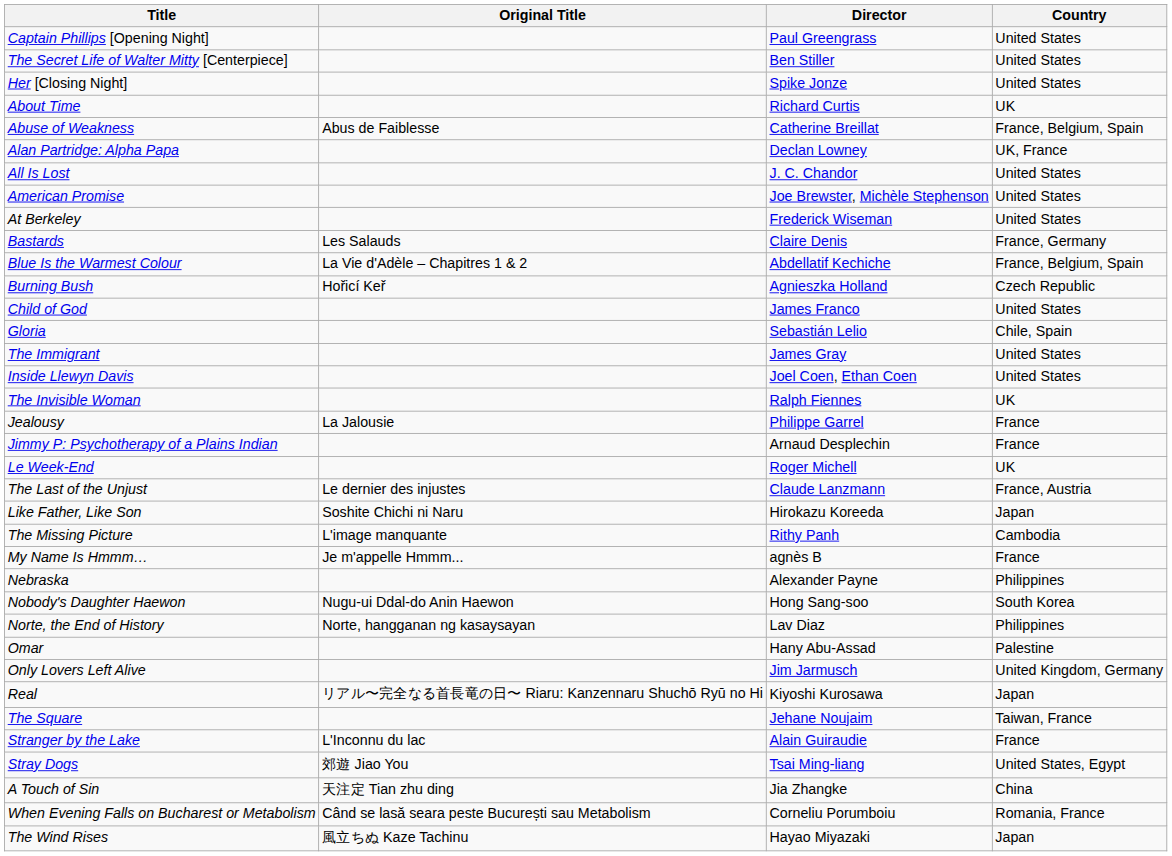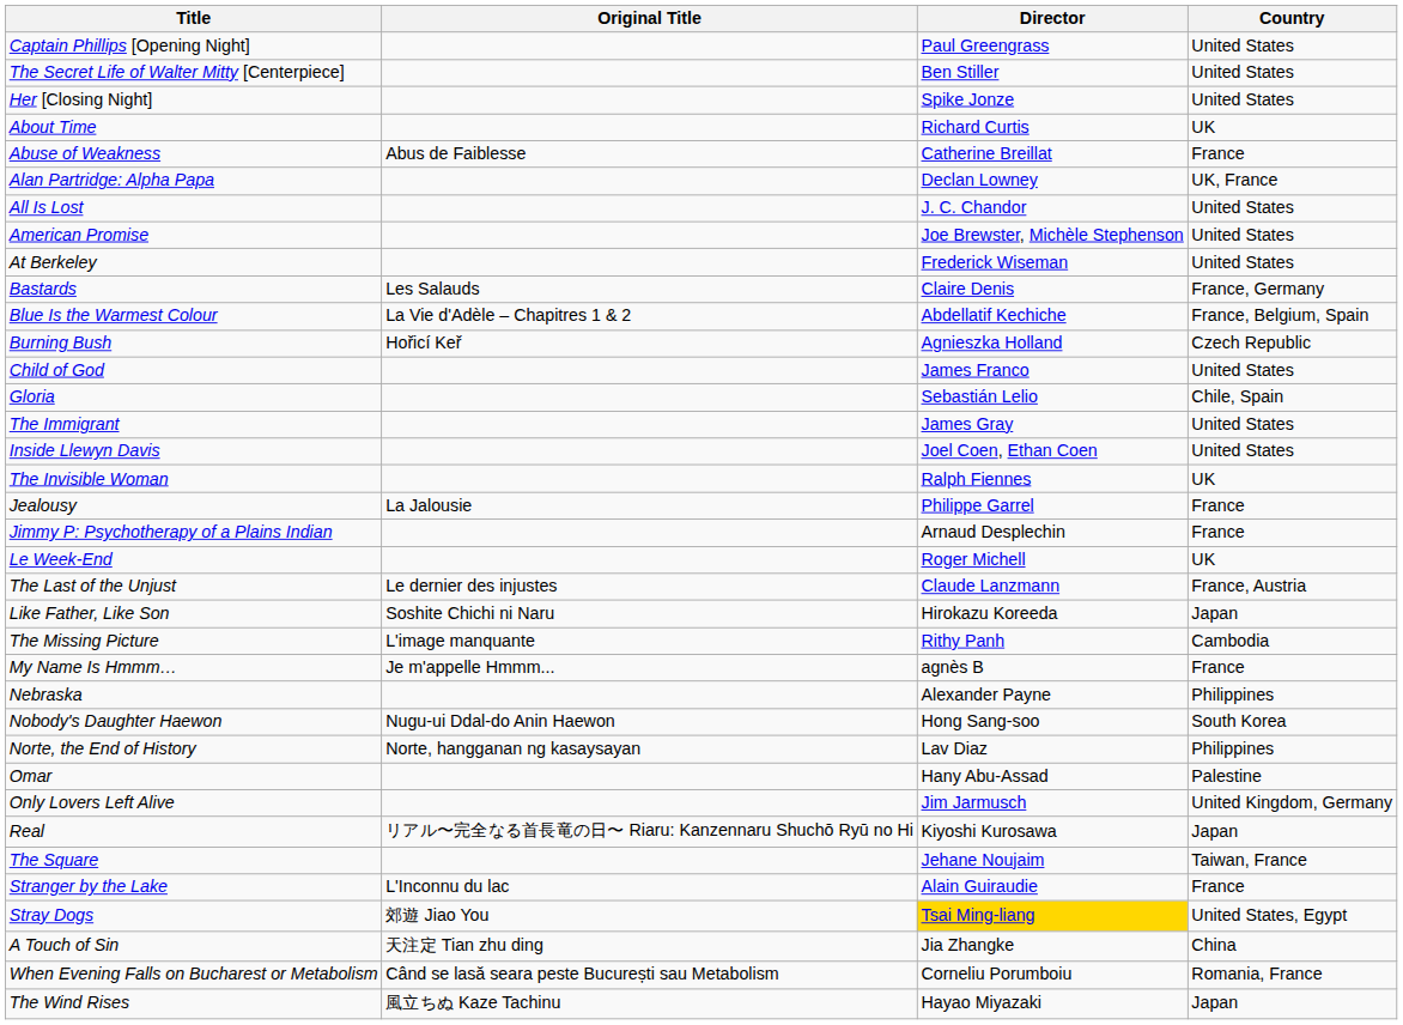 <table class="wikitable">
 <tr>
 <th>Title</th>
 <th>Original Title</th>
 <th>Director</th>
 <th>Country</th>
 </tr>
 <tr>
 <td><em><a href='#'>Captain Phillips</a></em>  [Opening Night]</td>
 <td></td>
 <td><a href='#'>Paul Greengrass</a></td>
 <td>United States</td>
 </tr>
 <tr>
 <td><em><a href='#'>The Secret Life of Walter Mitty</a></em>  [Centerpiece]</td>
 <td></td>
 <td><a href='#'>Ben Stiller</a></td>
 <td>United States</td>
 </tr>
 <tr>
 <td><em><a href='#'>Her</a></em> [Closing Night]</td>
 <td></td>
 <td><a href='#'>Spike Jonze</a></td>
 <td>United States</td>
 </tr>
 <tr>
 <td><em><a href='#'>About Time</a></em></td>
 <td></td>
 <td><a href='#'>Richard Curtis</a></td>
 <td>UK</td>
 </tr>
 <tr>
 <td><em><a href='#'>Abuse of Weakness</a></em></td>
 <td>Abus de Faiblesse</td>
 <td><a href='#'>Catherine Breillat</a></td>
-<td>France, Belgium, Spain</td>
+<td>France</td>
 </tr>
 <tr>
 <td><em><a href='#'>Alan Partridge: Alpha Papa</a></em></td>
 <td></td>
 <td><a href='#'>Declan Lowney</a></td>
 <td>UK, France</td>
 </tr>
 <tr>
 <td><em><a href='#'>All Is Lost</a></em></td>
 <td></td>
 <td><a href='#'>J. C. Chandor</a></td>
 <td>United States</td>
 </tr>
 <tr>
 <td><em><a href='#'>American Promise</a></em></td>
 <td></td>
 <td><a href='#'>Joe Brewster</a>, <a href='#'>Michèle Stephenson</a></td>
 <td>United States</td>
 </tr>
 <tr>
 <td><em>At Berkeley</em></td>
 <td></td>
 <td><a href='#'>Frederick Wiseman</a></td>
 <td>United States</td>
 </tr>
 <tr>
 <td><em><a href='#'>Bastards</a></em></td>
 <td>Les Salauds</td>
 <td><a href='#'>Claire Denis</a></td>
 <td>France, Germany</td>
 </tr>
 <tr>
 <td><em><a href='#'>Blue Is the Warmest Colour</a></em></td>
 <td>La Vie d'Adèle – Chapitres 1 & 2</td>
 <td><a href='#'>Abdellatif Kechiche</a></td>
 <td>France, Belgium, Spain</td>
 </tr>
 <tr>
 <td><em><a href='#'>Burning Bush</a></em></td>
 <td>Hořicí Keř</td>
 <td><a href='#'>Agnieszka Holland</a></td>
 <td>Czech Republic</td>
 </tr>
 <tr>
 <td><em><a href='#'>Child of God</a></em></td>
 <td></td>
 <td><a href='#'>James Franco</a></td>
 <td>United States</td>
 </tr>
 <tr>
 <td><em><a href='#'>Gloria</a></em></td>
 <td></td>
 <td><a href='#'>Sebastián Lelio</a></td>
 <td>Chile, Spain</td>
 </tr>
 <tr>
 <td><em><a href='#'>The Immigrant</a></em></td>
 <td></td>
 <td><a href='#'>James Gray</a></td>
 <td>United States</td>
 </tr>
 <tr>
 <td><em><a href='#'>Inside Llewyn Davis</a></em></td>
 <td></td>
 <td><a href='#'>Joel Coen</a>, <a href='#'>Ethan Coen</a></td>
 <td>United States</td>
 </tr>
 <tr>
 <td><em><a href='#'>The Invisible Woman</a></em></td>
 <td></td>
 <td><a href='#'>Ralph Fiennes</a></td>
 <td>UK</td>
 </tr>
 <tr>
 <td><em>Jealousy</em></td>
 <td>La Jalousie</td>
 <td><a href='#'>Philippe Garrel</a></td>
 <td>France</td>
 </tr>
 <tr>
 <td><em><a href='#'>Jimmy P: Psychotherapy of a Plains Indian</a></em></td>
 <td></td>
 <td>Arnaud Desplechin</td>
 <td>France</td>
 </tr>
 <tr>
 <td><em><a href='#'>Le Week-End</a></em></td>
 <td></td>
 <td><a href='#'>Roger Michell</a></td>
 <td>UK</td>
 </tr>
 <tr>
 <td><em>The Last of the Unjust</em></td>
 <td>Le dernier des injustes</td>
 <td><a href='#'>Claude Lanzmann</a></td>
 <td>France, Austria</td>
 </tr>
 <tr>
 <td><em>Like Father, Like Son</em></td>
 <td>Soshite Chichi ni Naru</td>
 <td>Hirokazu Koreeda</td>
 <td>Japan</td>
 </tr>
 <tr>
 <td><em>The Missing Picture</em></td>
 <td>L'image manquante</td>
 <td><a href='#'>Rithy Panh</a></td>
 <td>Cambodia</td>
 </tr>
 <tr>
 <td><em>My Name Is Hmmm…</em></td>
 <td>Je m'appelle Hmmm...</td>
 <td>agnès B</td>
 <td>France</td>
 </tr>
 <tr>
 <td><em>Nebraska</em></td>
 <td></td>
 <td>Alexander Payne</td>
 <td>Philippines</td>
 </tr>
 <tr>
 <td><em>Nobody's Daughter Haewon</em></td>
 <td>Nugu-ui Ddal-do Anin Haewon</td>
 <td>Hong Sang-soo</td>
 <td>South Korea</td>
 </tr>
 <tr>
 <td><em>Norte, the End of History</em></td>
 <td>Norte, hangganan ng kasaysayan</td>
 <td>Lav Diaz</td>
 <td>Philippines</td>
 </tr>
 <tr>
 <td><em>Omar</em></td>
 <td></td>
 <td>Hany Abu-Assad</td>
 <td>Palestine</td>
 </tr>
 <tr>
 <td><em>Only Lovers Left Alive</em></td>
 <td></td>
 <td><a href='#'>Jim Jarmusch</a></td>
 <td>United Kingdom, Germany</td>
 </tr>
 <tr>
 <td><em>Real</em></td>
 <td>リアル〜完全なる首長竜の日〜 Riaru: Kanzennaru Shuchō Ryū no Hi</td>
 <td>Kiyoshi Kurosawa</td>
 <td>Japan</td>
 </tr>
 <tr>
 <td><em><a href='#'>The Square</a></em></td>
 <td></td>
 <td><a href='#'>Jehane Noujaim</a></td>
 <td>Taiwan, France</td>
 </tr>
 <tr>
 <td><em><a href='#'>Stranger by the Lake</a></em></td>
 <td>L'Inconnu du lac</td>
 <td><a href='#'>Alain Guiraudie</a></td>
 <td>France</td>
 </tr>
 <tr>
 <td><em><a href='#'>Stray Dogs</a></em></td>
 <td>郊遊 Jiao You</td>
-<td><a href='#'>Tsai Ming-liang</a></td>
+<td style="background: gold;"><a href='#'>Tsai Ming-liang</a></td>
 <td>United States, Egypt</td>
 </tr>
 <tr>
 <td><em>A Touch of Sin</em></td>
 <td>天注定 Tian zhu ding</td>
 <td>Jia Zhangke</td>
 <td>China</td>
 </tr>
 <tr>
 <td><em>When Evening Falls on Bucharest or Metabolism</em></td>
 <td>Când se lasă seara peste București sau Metabolism</td>
 <td>Corneliu Porumboiu</td>
 <td>Romania, France</td>
 </tr>
 <tr>
 <td><em>The Wind Rises</em></td>
 <td>風立ちぬ Kaze Tachinu</td>
 <td>Hayao Miyazaki</td>
 <td>Japan</td>
 </tr>
 </table>
